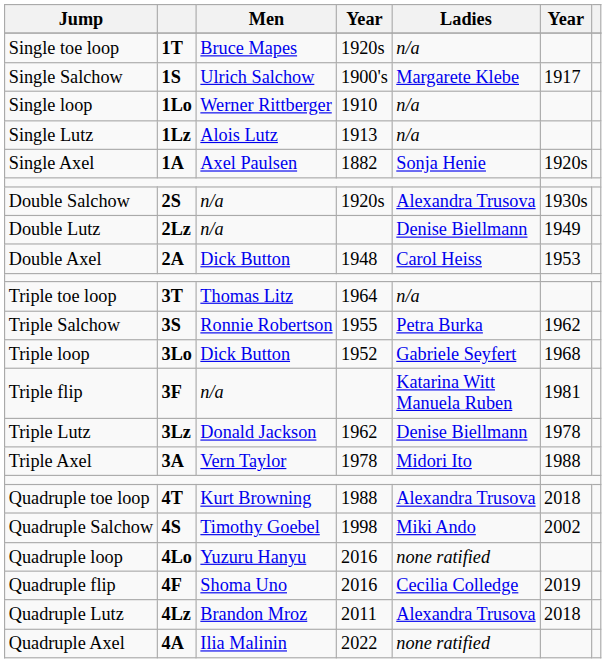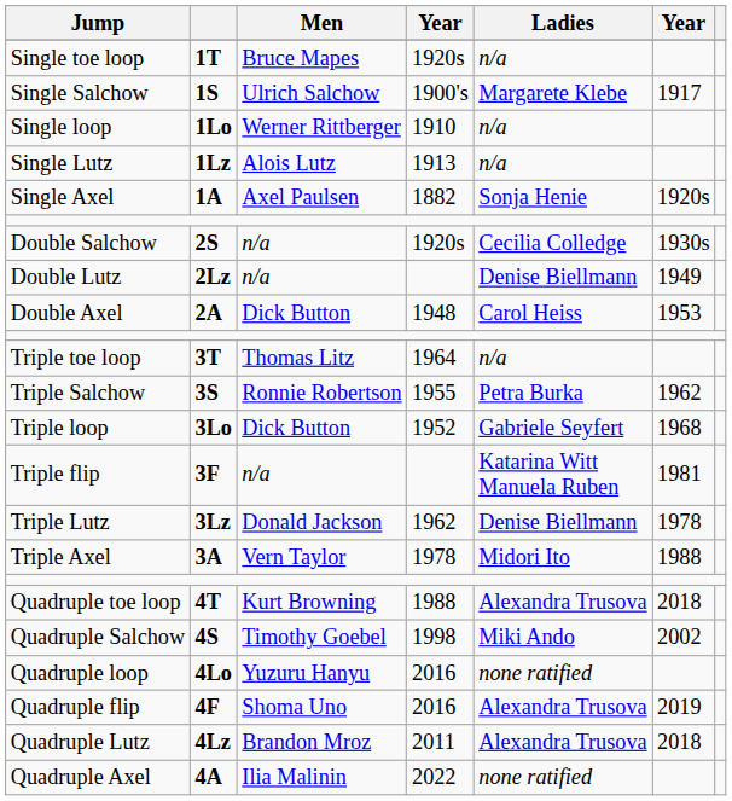 <table class="wikitable">
 <tr>
 <th>Jump</th>
 <th></th>
 <th>Men</th>
 <th>Year</th>
 <th>Ladies</th>
 <th>Year</th>
 <th></th>
 </tr>
 <tr>
 </tr>
 <tr>
 <td>Single toe loop</td>
 <td><strong>1T</strong></td>
 <td> <a href='#'>Bruce Mapes</a></td>
 <td>1920s</td>
 <td><em>n/a</em></td>
 <td></td>
 <td></td>
 </tr>
 <tr>
 <td>Single Salchow</td>
 <td><strong>1S</strong></td>
 <td> <a href='#'>Ulrich Salchow</a></td>
 <td>1900's</td>
 <td> <a href='#'>Margarete Klebe</a></td>
 <td>1917</td>
 <td></td>
 </tr>
 <tr>
 <td>Single loop</td>
 <td><strong>1Lo</strong></td>
 <td> <a href='#'>Werner Rittberger</a></td>
 <td>1910</td>
 <td><em>n/a</em></td>
 <td></td>
 <td> </td>
 </tr>
 <tr>
 <td>Single Lutz</td>
 <td><strong>1Lz</strong></td>
 <td> <a href='#'>Alois Lutz</a></td>
 <td>1913</td>
 <td><em>n/a</em></td>
 <td></td>
 <td></td>
 </tr>
 <tr>
 <td>Single Axel</td>
 <td><strong>1A</strong></td>
 <td> <a href='#'>Axel Paulsen</a></td>
 <td>1882</td>
 <td> <a href='#'>Sonja Henie</a></td>
 <td>1920s</td>
 <td></td>
 </tr>
 <tr>
 <td colspan="5"></td>
 </tr>
 <tr>
 <td>Double Salchow</td>
 <td><strong>2S</strong></td>
 <td><em>n/a</em></td>
 <td>1920s</td>
-<td> <a href='#'>Alexandra Trusova</a></td>
+<td> <a href='#'>Cecilia Colledge</a></td>
 <td>1930s</td>
 <td></td>
 </tr>
 <tr>
 <td>Double Lutz</td>
 <td><strong>2Lz</strong></td>
 <td><em>n/a</em></td>
 <td></td>
 <td> <a href='#'>Denise Biellmann</a></td>
 <td>1949</td>
 <td></td>
 </tr>
 <tr>
 <td>Double Axel</td>
 <td><strong>2A</strong></td>
 <td> <a href='#'>Dick Button</a></td>
 <td>1948</td>
 <td> <a href='#'>Carol Heiss</a></td>
 <td>1953</td>
 <td></td>
 </tr>
 <tr>
 <td colspan="5"></td>
 </tr>
 <tr>
 <td>Triple toe loop</td>
 <td><strong>3T</strong></td>
 <td> <a href='#'>Thomas Litz</a></td>
 <td>1964</td>
 <td><em>n/a</em></td>
 <td></td>
 <td></td>
 </tr>
 <tr>
 <td>Triple Salchow</td>
 <td><strong>3S</strong></td>
 <td> <a href='#'>Ronnie Robertson</a></td>
 <td>1955</td>
 <td> <a href='#'>Petra Burka</a></td>
 <td>1962</td>
 <td></td>
 </tr>
 <tr>
 <td>Triple loop</td>
 <td><strong>3Lo</strong></td>
 <td> <a href='#'>Dick Button</a></td>
 <td>1952</td>
 <td> <a href='#'>Gabriele Seyfert</a></td>
 <td>1968</td>
 <td></td>
 </tr>
 <tr>
 <td>Triple flip</td>
 <td><strong>3F</strong></td>
 <td><em>n/a</em></td>
 <td></td>
 <td> <a href='#'>Katarina Witt</a> <br> <a href='#'>Manuela Ruben</a></td>
 <td>1981</td>
 <td></td>
 </tr>
 <tr>
 <td>Triple Lutz</td>
 <td><strong>3Lz</strong></td>
 <td> <a href='#'>Donald Jackson</a></td>
 <td>1962</td>
 <td> <a href='#'>Denise Biellmann</a></td>
 <td>1978</td>
 <td></td>
 </tr>
 <tr>
 <td>Triple Axel</td>
 <td><strong>3A</strong></td>
 <td> <a href='#'>Vern Taylor</a></td>
 <td>1978</td>
 <td> <a href='#'>Midori Ito</a></td>
 <td>1988</td>
 <td></td>
 </tr>
 <tr>
 <td colspan="5"></td>
 </tr>
 <tr>
 <td>Quadruple toe loop</td>
 <td><strong>4T</strong></td>
 <td> <a href='#'>Kurt Browning</a></td>
 <td>1988</td>
 <td> <a href='#'>Alexandra Trusova</a></td>
 <td>2018</td>
 <td></td>
 </tr>
 <tr>
 <td>Quadruple Salchow</td>
 <td><strong>4S</strong></td>
 <td> <a href='#'>Timothy Goebel</a></td>
 <td>1998</td>
 <td> <a href='#'>Miki Ando</a></td>
 <td>2002</td>
 <td></td>
 </tr>
 <tr>
 <td>Quadruple loop</td>
 <td><strong>4Lo</strong></td>
 <td> <a href='#'>Yuzuru Hanyu</a></td>
 <td>2016</td>
 <td><em>none ratified</em></td>
 <td></td>
 <td></td>
 </tr>
 <tr>
 <td>Quadruple flip</td>
 <td><strong>4F</strong></td>
 <td> <a href='#'>Shoma Uno</a></td>
 <td>2016</td>
-<td> <a href='#'>Cecilia Colledge</a></td>
+<td> <a href='#'>Alexandra Trusova</a></td>
 <td>2019</td>
 <td></td>
 </tr>
 <tr>
 <td>Quadruple Lutz</td>
 <td><strong>4Lz</strong></td>
 <td> <a href='#'>Brandon Mroz</a></td>
 <td>2011</td>
 <td> <a href='#'>Alexandra Trusova</a></td>
 <td>2018</td>
 <td></td>
 </tr>
 <tr>
 <td>Quadruple Axel</td>
 <td><strong>4A</strong></td>
 <td> <a href='#'>Ilia Malinin</a></td>
 <td>2022</td>
 <td><em>none ratified</em></td>
 <td></td>
 <td></td>
 </tr>
 </table>
